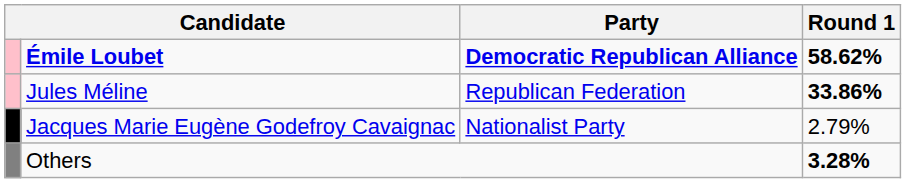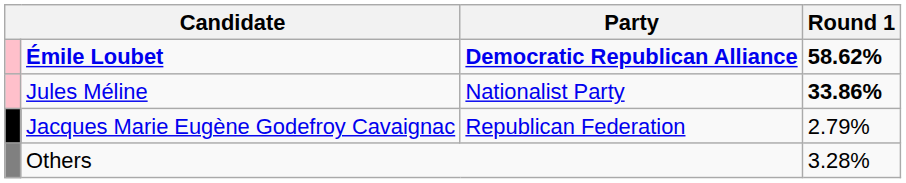 <table class="wikitable" style="font-size: 95%">
 <tr>
 <th colspan=2>Candidate</th>
 <th>Party</th>
 <th>Round 1</th>
 </tr>
 <tr>
 <td bgcolor="pink"> </td>
 <td><strong><a href='#'>Émile Loubet</a></strong></td>
 <td><strong><a href='#'>Democratic Republican Alliance</a></strong></td>
 <td><strong>58.62%</strong></td>
 </tr>
 <tr>
 <td bgcolor="pink"> </td>
 <td><a href='#'>Jules Méline</a></td>
-<td><a href='#'>Republican Federation</a></td>
+<td><a href='#'>Nationalist Party</a></td>
 <td><strong>33.86%</strong></td>
 </tr>
 <tr>
 <td bgcolor="black"> </td>
 <td><a href='#'>Jacques Marie Eugène Godefroy Cavaignac</a></td>
-<td><a href='#'>Nationalist Party</a></td>
+<td><a href='#'>Republican Federation</a></td>
 <td>2.79%</td>
 </tr>
 <tr>
 <td bgcolor="gray"> </td>
 <td colspan="2">Others</td>
-<td><strong>3.28%</strong></td>
+<td>3.28%</td>
 </tr>
 </table>
